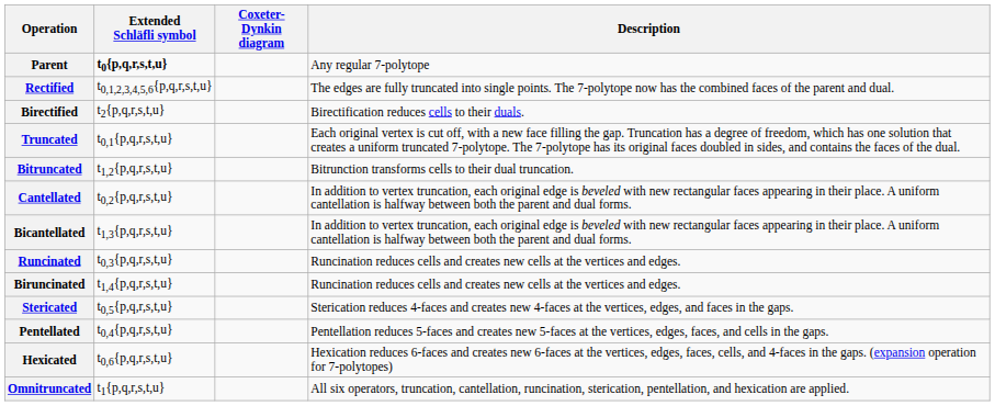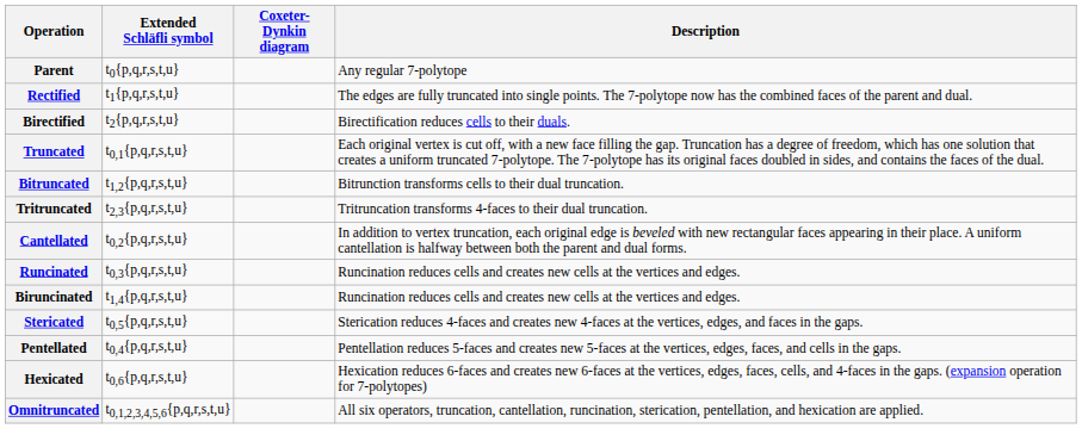 <table class="wikitable">
 <tr>
 <th>Operation</th>
 <th>Extended<br><a href='#'>Schläfli symbol</a></th>
 <th width=110><a href='#'>Coxeter-<br>Dynkin<br>diagram</a></th>
 <th>Description</th>
 </tr>
 <tr>
 <th>Parent</th>
-<td width=70><strong>t<sub>0</sub>{p,q,r,s,t,u}</strong></td>
+<td width=70>t<sub>0</sub>{p,q,r,s,t,u}</td>
 <td></td>
 <td>Any regular 7-polytope</td>
 </tr>
 <tr>
 <th><a href='#'>Rectified</a></th>
-<td>t<sub>0,1,2,3,4,5,6</sub>{p,q,r,s,t,u}</td>
+<td>t<sub>1</sub>{p,q,r,s,t,u}</td>
 <td></td>
 <td>The edges are fully truncated into single points. The 7-polytope now has the combined faces of the parent and dual.</td>
 </tr>
 <tr>
 <th>Birectified</th>
 <td>t<sub>2</sub>{p,q,r,s,t,u}</td>
 <td></td>
 <td>Birectification reduces <a href='#'>cells</a> to their <a href='#'>duals</a>.</td>
 </tr>
 <tr>
 <th><a href='#'>Truncated</a></th>
 <td>t<sub>0,1</sub>{p,q,r,s,t,u}</td>
 <td></td>
 <td>Each original vertex is cut off, with a new face filling the gap. Truncation has a degree of freedom, which has one solution that creates a uniform truncated 7-polytope. The 7-polytope has its original faces doubled in sides, and contains the faces of the dual.<br></td>
 </tr>
 <tr>
 <th><a href='#'>Bitruncated</a></th>
 <td>t<sub>1,2</sub>{p,q,r,s,t,u}</td>
 <td></td>
 <td>Bitrunction transforms cells to their dual truncation.</td>
 </tr>
 <tr>
+<th>Tritruncated</th>
+<td>t<sub>2,3</sub>{p,q,r,s,t,u}</td>
+<td></td>
+<td>Tritruncation transforms 4-faces to their dual truncation.</td>
+</tr>
+<tr>
 <th><a href='#'>Cantellated</a></th>
 <td>t<sub>0,2</sub>{p,q,r,s,t,u}</td>
 <td></td>
 <td>In addition to vertex truncation, each original edge is <em>beveled</em> with new rectangular faces appearing in their place. A uniform cantellation is halfway between both the parent and dual forms.<br></td>
-</tr>
-<tr>
-<th>Bicantellated</th>
-<td>t<sub>1,3</sub>{p,q,r,s,t,u}</td>
-<td></td>
-<td>In addition to vertex truncation, each original edge is <em>beveled</em> with new rectangular faces appearing in their place. A uniform cantellation is halfway between both the parent and dual forms.</td>
 </tr>
 <tr>
 <th><a href='#'>Runcinated</a></th>
 <td>t<sub>0,3</sub>{p,q,r,s,t,u}</td>
 <td></td>
 <td>Runcination reduces cells and creates new cells at the vertices and edges.</td>
 </tr>
 <tr>
 <th>Biruncinated</th>
 <td>t<sub>1,4</sub>{p,q,r,s,t,u}</td>
 <td></td>
 <td>Runcination reduces cells and creates new cells at the vertices and edges.</td>
 </tr>
 <tr>
 <th><a href='#'>Stericated</a></th>
 <td>t<sub>0,5</sub>{p,q,r,s,t,u}</td>
 <td></td>
 <td>Sterication reduces 4-faces and creates new 4-faces at the vertices, edges, and faces in the gaps.</td>
 </tr>
 <tr>
 <th>Pentellated</th>
 <td>t<sub>0,4</sub>{p,q,r,s,t,u}</td>
 <td></td>
 <td>Pentellation reduces 5-faces and creates new 5-faces at the vertices, edges, faces, and cells in the gaps.</td>
 </tr>
 <tr>
 <th>Hexicated</th>
 <td>t<sub>0,6</sub>{p,q,r,s,t,u}</td>
 <td></td>
 <td>Hexication reduces 6-faces and creates new 6-faces at the vertices, edges, faces, cells, and 4-faces in the gaps. (<a href='#'>expansion</a> operation for 7-polytopes)</td>
 </tr>
 <tr>
 <th><a href='#'>Omnitruncated</a></th>
-<td>t<sub>1</sub>{p,q,r,s,t,u}</td>
+<td>t<sub>0,1,2,3,4,5,6</sub>{p,q,r,s,t,u}</td>
 <td></td>
 <td>All six operators, truncation, cantellation, runcination, sterication, pentellation, and hexication are applied.</td>
 </tr>
 </table>
